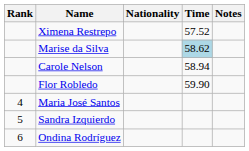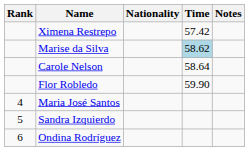 <table class="wikitable sortable" style="text-align:center">
 <tr>
 <th>Rank</th>
 <th>Name</th>
 <th>Nationality</th>
 <th>Time</th>
 <th>Notes</th>
 </tr>
 <tr>
 <td></td>
 <td align=left><a href='#'>Ximena Restrepo</a></td>
 <td align=left></td>
-<td>57.52</td>
+<td>57.42</td>
 <td></td>
 </tr>
 <tr>
 <td></td>
 <td align=left><a href='#'>Marise da Silva</a></td>
 <td align=left></td>
 <td style="background: lightblue;">58.62</td>
 <td></td>
 </tr>
 <tr>
 <td></td>
 <td align=left><a href='#'>Carole Nelson</a></td>
 <td align=left></td>
-<td>58.94</td>
+<td>58.64</td>
 <td></td>
 </tr>
 <tr>
 <td></td>
 <td align=left><a href='#'>Flor Robledo</a></td>
 <td align=left></td>
 <td>59.90</td>
 <td></td>
 </tr>
 <tr>
 <td>4</td>
 <td align=left><a href='#'>Maria José Santos</a></td>
 <td align=left></td>
 <td></td>
 <td></td>
 </tr>
 <tr>
 <td>5</td>
 <td align=left><a href='#'>Sandra Izquierdo</a></td>
 <td align=left></td>
 <td></td>
 <td></td>
 </tr>
 <tr>
 <td>6</td>
 <td align=left><a href='#'>Ondina Rodríguez</a></td>
 <td align=left></td>
 <td></td>
 <td></td>
 </tr>
 </table>
